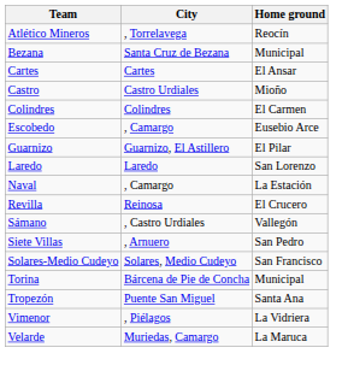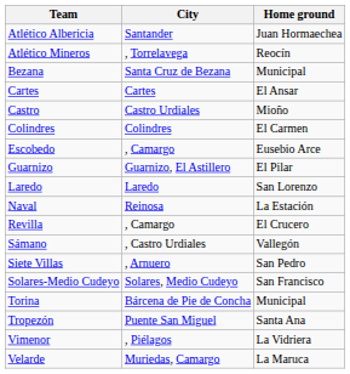 <table class="wikitable sortable">
 <tr>
 <th>Team</th>
 <th>City</th>
 <th>Home ground</th>
+</tr>
+<tr>
+<td><a href='#'>Atlético Albericia</a></td>
+<td><a href='#'>Santander</a></td>
+<td>Juan Hormaechea</td>
 </tr>
 <tr>
 <td><a href='#'>Atlético Mineros</a></td>
 <td>, <a href='#'>Torrelavega</a></td>
 <td>Reocín</td>
 </tr>
 <tr>
 <td><a href='#'>Bezana</a></td>
 <td><a href='#'>Santa Cruz de Bezana</a></td>
 <td>Municipal</td>
 </tr>
 <tr>
 <td><a href='#'>Cartes</a></td>
 <td><a href='#'>Cartes</a></td>
 <td>El Ansar</td>
 </tr>
 <tr>
 <td><a href='#'>Castro</a></td>
 <td><a href='#'>Castro Urdiales</a></td>
 <td>Mioño</td>
 </tr>
 <tr>
 <td><a href='#'>Colindres</a></td>
 <td><a href='#'>Colindres</a></td>
 <td>El Carmen</td>
 </tr>
 <tr>
 <td><a href='#'>Escobedo</a></td>
 <td>, <a href='#'>Camargo</a></td>
 <td>Eusebio Arce</td>
 </tr>
 <tr>
 <td><a href='#'>Guarnizo</a></td>
 <td><a href='#'>Guarnizo</a>, <a href='#'>El Astillero</a></td>
 <td>El Pilar</td>
 </tr>
 <tr>
 <td><a href='#'>Laredo</a></td>
 <td><a href='#'>Laredo</a></td>
 <td>San Lorenzo</td>
 </tr>
 <tr>
 <td><a href='#'>Naval</a></td>
-<td>, Camargo</td>
+<td><a href='#'>Reinosa</a></td>
 <td>La Estación</td>
 </tr>
 <tr>
 <td><a href='#'>Revilla</a></td>
-<td><a href='#'>Reinosa</a></td>
+<td>, Camargo</td>
 <td>El Crucero</td>
 </tr>
 <tr>
 <td><a href='#'>Sámano</a></td>
 <td>, Castro Urdiales</td>
 <td>Vallegón</td>
 </tr>
 <tr>
 <td><a href='#'>Siete Villas</a></td>
 <td>, <a href='#'>Arnuero</a></td>
 <td>San Pedro</td>
 </tr>
 <tr>
 <td><a href='#'>Solares-Medio Cudeyo</a></td>
 <td><a href='#'>Solares</a>, <a href='#'>Medio Cudeyo</a></td>
 <td>San Francisco</td>
 </tr>
 <tr>
 <td><a href='#'>Torina</a></td>
 <td><a href='#'>Bárcena de Pie de Concha</a></td>
 <td>Municipal</td>
 </tr>
 <tr>
 <td><a href='#'>Tropezón</a></td>
 <td><a href='#'>Puente San Miguel</a></td>
 <td>Santa Ana</td>
 </tr>
 <tr>
 <td><a href='#'>Vimenor</a></td>
 <td>, <a href='#'>Piélagos</a></td>
 <td>La Vidriera</td>
 </tr>
 <tr>
 <td><a href='#'>Velarde</a></td>
 <td><a href='#'>Muriedas</a>, <a href='#'>Camargo</a></td>
 <td>La Maruca</td>
 </tr>
 </table>
